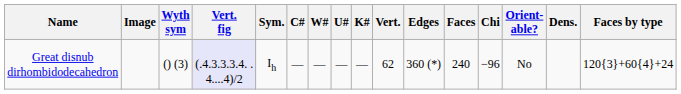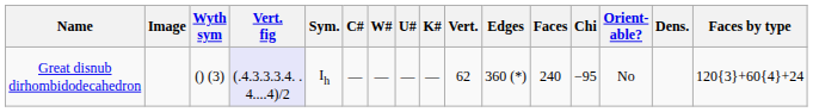 <table class="wikitable sortable" style="text-align:center;font-size:small;">
 <tr>
 <th>Name</th>
 <th>Image</th>
 <th><a href='#'>Wyth<br>sym</a></th>
 <th><a href='#'>Vert.<br>fig</a></th>
 <th>Sym.</th>
 <th>C#</th>
 <th>W#</th>
 <th>U#</th>
 <th>K#</th>
 <th>Vert.</th>
 <th>Edges</th>
 <th>Faces</th>
 <th>Chi</th>
 <th><a href='#'>Orient-<br>able?</a></th>
 <th>Dens.</th>
 <th>Faces by type</th>
 </tr>
 <tr>
 <td><a href='#'>Great disnub<br>dirhombidodecahedron</a></td>
 <td></td>
 <td> ()  (3) </td>
 <td style="background: lavender;"><br>(.4.3.3.3.4. .<br>4....4)/2</td>
 <td>I<sub>h</sub></td>
 <td>—</td>
 <td>—</td>
 <td>—</td>
 <td>—</td>
 <td>62</td>
 <td>360 (*)</td>
 <td>240</td>
-<td>−96</td>
+<td>−95</td>
 <td>No</td>
 <td> </td>
 <td>120{3}+60{4}+24</td>
 </tr>
 </table>
